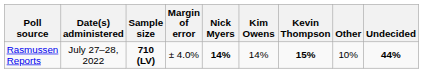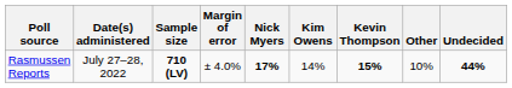 <table class="wikitable" style="font-size:90%;text-align:center;">
 <tr valign="bottom">
 <th>Poll source</th>
 <th>Date(s)<br>administered</th>
 <th>Sample<br>size</th>
 <th>Margin<br>of error</th>
 <th style="width:60px;">Nick<br>Myers</th>
 <th style="width:60px;">Kim<br>Owens</th>
 <th style="width:60px;">Kevin<br>Thompson</th>
 <th>Other</th>
 <th>Undecided</th>
 </tr>
 <tr>
 <td style="text-align:left;"><a href='#'>Rasmussen Reports</a></td>
 <td>July 27–28, 2022</td>
 <td><strong>710 (LV)</strong></td>
 <td>± 4.0%</td>
-<td><strong>14%</strong></td>
+<td><strong>17%</strong></td>
 <td>14%</td>
 <td><strong>15%</strong></td>
 <td>10%</td>
 <td><strong>44%</strong></td>
 </tr>
 </table>
